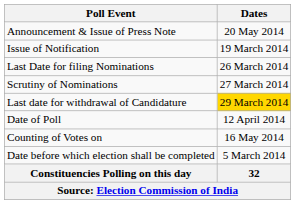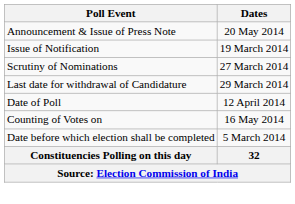 <table class="wikitable">
 <tr>
 <th>Poll Event</th>
 <th>Dates</th>
 </tr>
 <tr>
 <td>Announcement & Issue of Press Note</td>
 <td align="center">20 May 2014</td>
 </tr>
 <tr>
 <td>Issue of Notification</td>
 <td align="center">19 March 2014</td>
 </tr>
 <tr>
-<td>Last Date for filing Nominations</td>
-<td align="center">26 March 2014</td>
-</tr>
-<tr>
 <td>Scrutiny of Nominations</td>
 <td align="center">27 March 2014</td>
 </tr>
 <tr>
 <td>Last date for withdrawal of Candidature</td>
-<td align="center" style="background: gold;">29 March 2014</td>
+<td align="center">29 March 2014</td>
 </tr>
 <tr>
 <td>Date of Poll</td>
 <td align="center">12 April 2014</td>
 </tr>
 <tr>
 <td>Counting of Votes on</td>
 <td align="center">16 May 2014</td>
 </tr>
 <tr>
 <td>Date before which election shall be completed</td>
 <td align="center">5 March 2014</td>
 </tr>
 <tr>
 <th>Constituencies Polling on this day</th>
 <th>32</th>
 </tr>
 <tr>
 <th colspan=2 align="center">Source: <a href='#'>Election Commission of India</a></th>
 </tr>
 </table>
